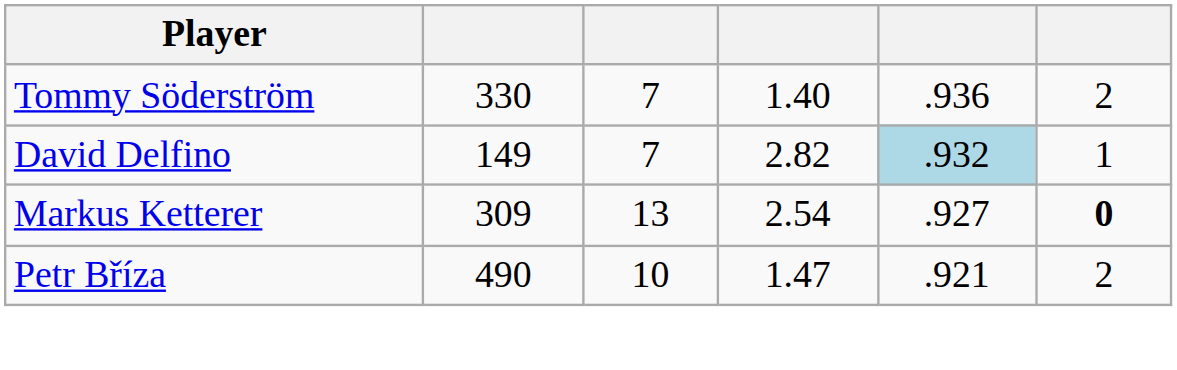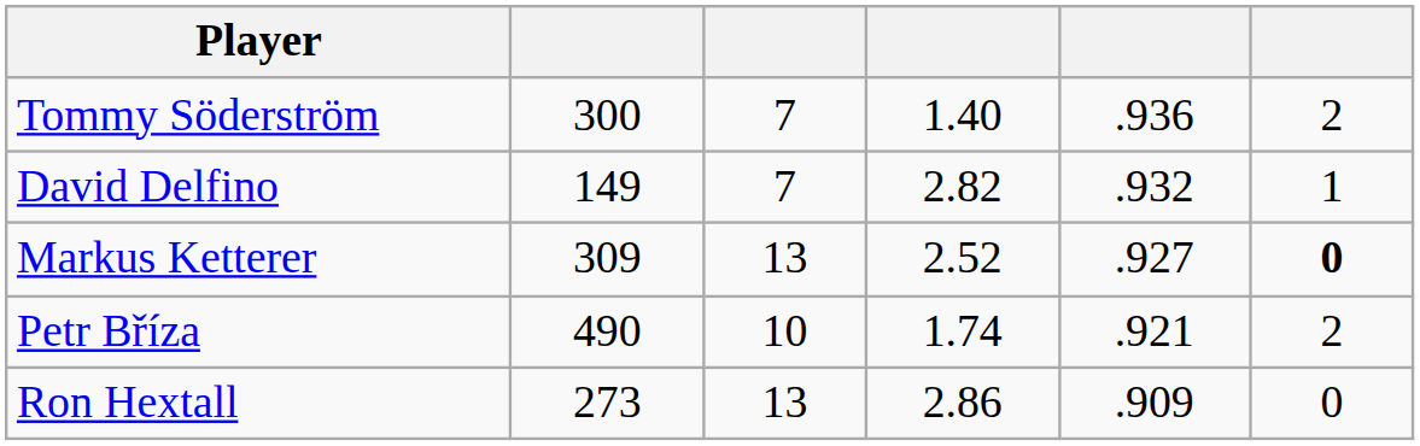 <table class="wikitable sortable" style="text-align:center;">
 <tr>
 <th style="width:170px;">Player</th>
 <th style="width:60px;"></th>
 <th style="width:50px;"></th>
 <th style="width:60px;"></th>
 <th style="width:60px;"></th>
 <th style="width:50px;"></th>
 </tr>
 <tr>
 <td style="text-align:left;"> <a href='#'>Tommy Söderström</a></td>
-<td>330</td>
+<td>300</td>
 <td>7</td>
 <td>1.40</td>
 <td>.936</td>
 <td>2</td>
 </tr>
 <tr>
 <td style="text-align:left;"> <a href='#'>David Delfino</a></td>
 <td>149</td>
 <td>7</td>
 <td>2.82</td>
-<td style="background: lightblue;">.932</td>
+<td>.932</td>
 <td>1</td>
 </tr>
 <tr>
 <td style="text-align:left;"> <a href='#'>Markus Ketterer</a></td>
 <td>309</td>
 <td>13</td>
-<td>2.54</td>
+<td>2.52</td>
 <td>.927</td>
 <td><strong>0</strong></td>
 </tr>
 <tr>
 <td style="text-align:left;"> <a href='#'>Petr Bříza</a></td>
 <td>490</td>
 <td>10</td>
-<td>1.47</td>
+<td>1.74</td>
 <td>.921</td>
 <td>2</td>
 </tr>
+<tr>
+<td style="text-align:left;"> <a href='#'>Ron Hextall</a></td>
+<td>273</td>
+<td>13</td>
+<td>2.86</td>
+<td>.909</td>
+<td>0</td>
+</tr>
 </table>
